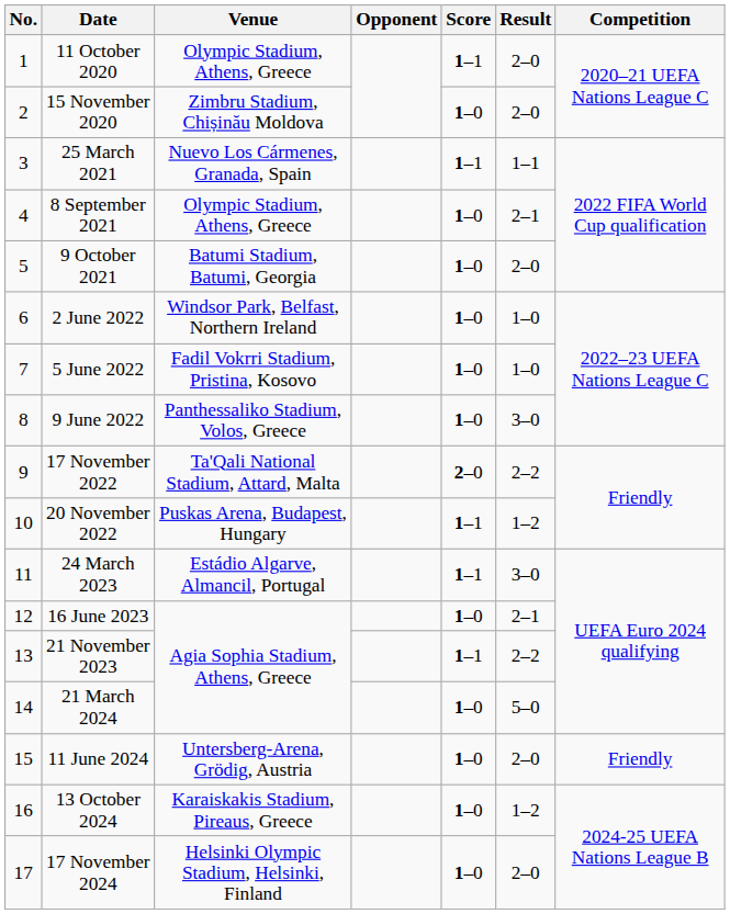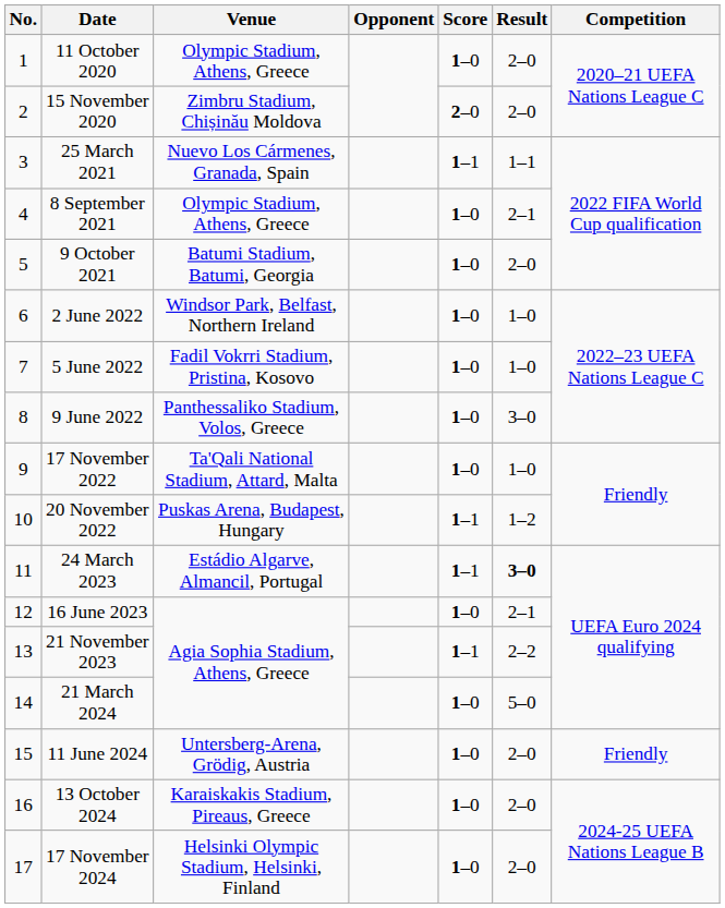 <table class="wikitable" style="text-align:center">
 <tr>
 <th>No.</th>
 <th>Date</th>
 <th>Venue</th>
 <th>Opponent</th>
 <th>Score</th>
 <th>Result</th>
 <th>Competition</th>
 </tr>
 <tr>
 <td>1</td>
 <td>11 October 2020</td>
 <td><a href='#'>Olympic Stadium</a>, <a href='#'>Athens</a>, Greece</td>
 <td rowspan="2"></td>
-<td><strong>1</strong>–1</td>
+<td><strong>1</strong>–0</td>
 <td>2–0</td>
 <td rowspan="2"><a href='#'>2020–21 UEFA Nations League C</a></td>
 </tr>
 <tr>
 <td>2</td>
 <td>15 November 2020</td>
 <td><a href='#'>Zimbru Stadium</a>, <a href='#'>Chișinău</a> Moldova</td>
-<td><strong>1</strong>–0</td>
+<td><strong>2</strong>–0</td>
 <td>2–0</td>
 </tr>
 <tr>
 <td>3</td>
 <td>25 March 2021</td>
 <td><a href='#'>Nuevo Los Cármenes</a>, <a href='#'>Granada</a>, Spain</td>
 <td></td>
 <td><strong>1</strong>–1</td>
 <td>1–1</td>
 <td rowspan="3"><a href='#'>2022 FIFA World Cup qualification</a></td>
 </tr>
 <tr>
 <td>4</td>
 <td>8 September 2021</td>
 <td><a href='#'>Olympic Stadium</a>, <a href='#'>Athens</a>, Greece</td>
 <td></td>
 <td><strong>1</strong>–0</td>
 <td>2–1</td>
 </tr>
 <tr>
 <td>5</td>
 <td>9 October 2021</td>
 <td><a href='#'>Batumi Stadium</a>, <a href='#'>Batumi</a>, Georgia</td>
 <td></td>
 <td><strong>1</strong>–0</td>
 <td>2–0</td>
 </tr>
 <tr>
 <td>6</td>
 <td>2 June 2022</td>
 <td><a href='#'>Windsor Park</a>, <a href='#'>Belfast</a>, Northern Ireland</td>
 <td></td>
 <td><strong>1</strong>–0</td>
 <td>1–0</td>
 <td rowspan="3"><a href='#'>2022–23 UEFA Nations League C</a></td>
 </tr>
 <tr>
 <td>7</td>
 <td>5 June 2022</td>
 <td><a href='#'>Fadil Vokrri Stadium</a>, <a href='#'>Pristina</a>, Kosovo</td>
 <td></td>
 <td><strong>1</strong>–0</td>
 <td>1–0</td>
 </tr>
 <tr>
 <td>8</td>
 <td>9 June 2022</td>
 <td><a href='#'>Panthessaliko Stadium</a>, <a href='#'>Volos</a>, Greece</td>
 <td></td>
 <td><strong>1</strong>–0</td>
 <td>3–0</td>
 </tr>
 <tr>
 <td>9</td>
 <td>17 November 2022</td>
 <td><a href='#'>Ta'Qali National Stadium</a>, <a href='#'>Attard</a>, Malta</td>
 <td></td>
-<td><strong>2</strong>–0</td>
-<td>2–2</td>
+<td><strong>1</strong>–0</td>
+<td>1–0</td>
 <td rowspan="2"><a href='#'>Friendly</a></td>
 </tr>
 <tr>
 <td>10</td>
 <td>20 November 2022</td>
 <td><a href='#'>Puskas Arena</a>, <a href='#'>Budapest</a>, Hungary</td>
 <td></td>
 <td><strong>1</strong>–1</td>
 <td>1–2</td>
 </tr>
 <tr>
 <td>11</td>
 <td>24 March 2023</td>
 <td><a href='#'>Estádio Algarve</a>, <a href='#'>Almancil</a>, Portugal</td>
 <td></td>
 <td><strong>1</strong>–1</td>
-<td>3–0</td>
+<td><strong>3–0</strong></td>
 <td rowspan="4"><a href='#'>UEFA Euro 2024 qualifying</a></td>
 </tr>
 <tr>
 <td>12</td>
 <td>16 June 2023</td>
 <td rowspan="3"><a href='#'>Agia Sophia Stadium</a>, <a href='#'>Athens</a>, Greece</td>
 <td></td>
 <td><strong>1</strong>–0</td>
 <td>2–1</td>
 </tr>
 <tr>
 <td>13</td>
 <td>21 November 2023</td>
 <td></td>
 <td><strong>1</strong>–1</td>
 <td>2–2</td>
 </tr>
 <tr>
 <td>14</td>
 <td>21 March 2024</td>
 <td></td>
 <td><strong>1</strong>–0</td>
 <td>5–0</td>
 </tr>
 <tr>
 <td>15</td>
 <td>11 June 2024</td>
 <td><a href='#'>Untersberg-Arena</a>, <a href='#'>Grödig</a>, Austria</td>
 <td></td>
 <td><strong>1</strong>–0</td>
 <td>2–0</td>
 <td><a href='#'>Friendly</a></td>
 </tr>
 <tr>
 <td>16</td>
 <td>13 October 2024</td>
 <td><a href='#'>Karaiskakis Stadium</a>, <a href='#'>Pireaus</a>, Greece</td>
 <td></td>
 <td><strong>1</strong>–0</td>
-<td>1–2</td>
+<td>2–0</td>
 <td rowspan="2"><a href='#'>2024-25 UEFA Nations League B</a></td>
 </tr>
 <tr>
 <td>17</td>
 <td>17 November 2024</td>
 <td><a href='#'>Helsinki Olympic Stadium</a>, <a href='#'>Helsinki</a>, Finland</td>
 <td></td>
 <td><strong>1</strong>–0</td>
 <td>2–0</td>
 </tr>
 </table>
